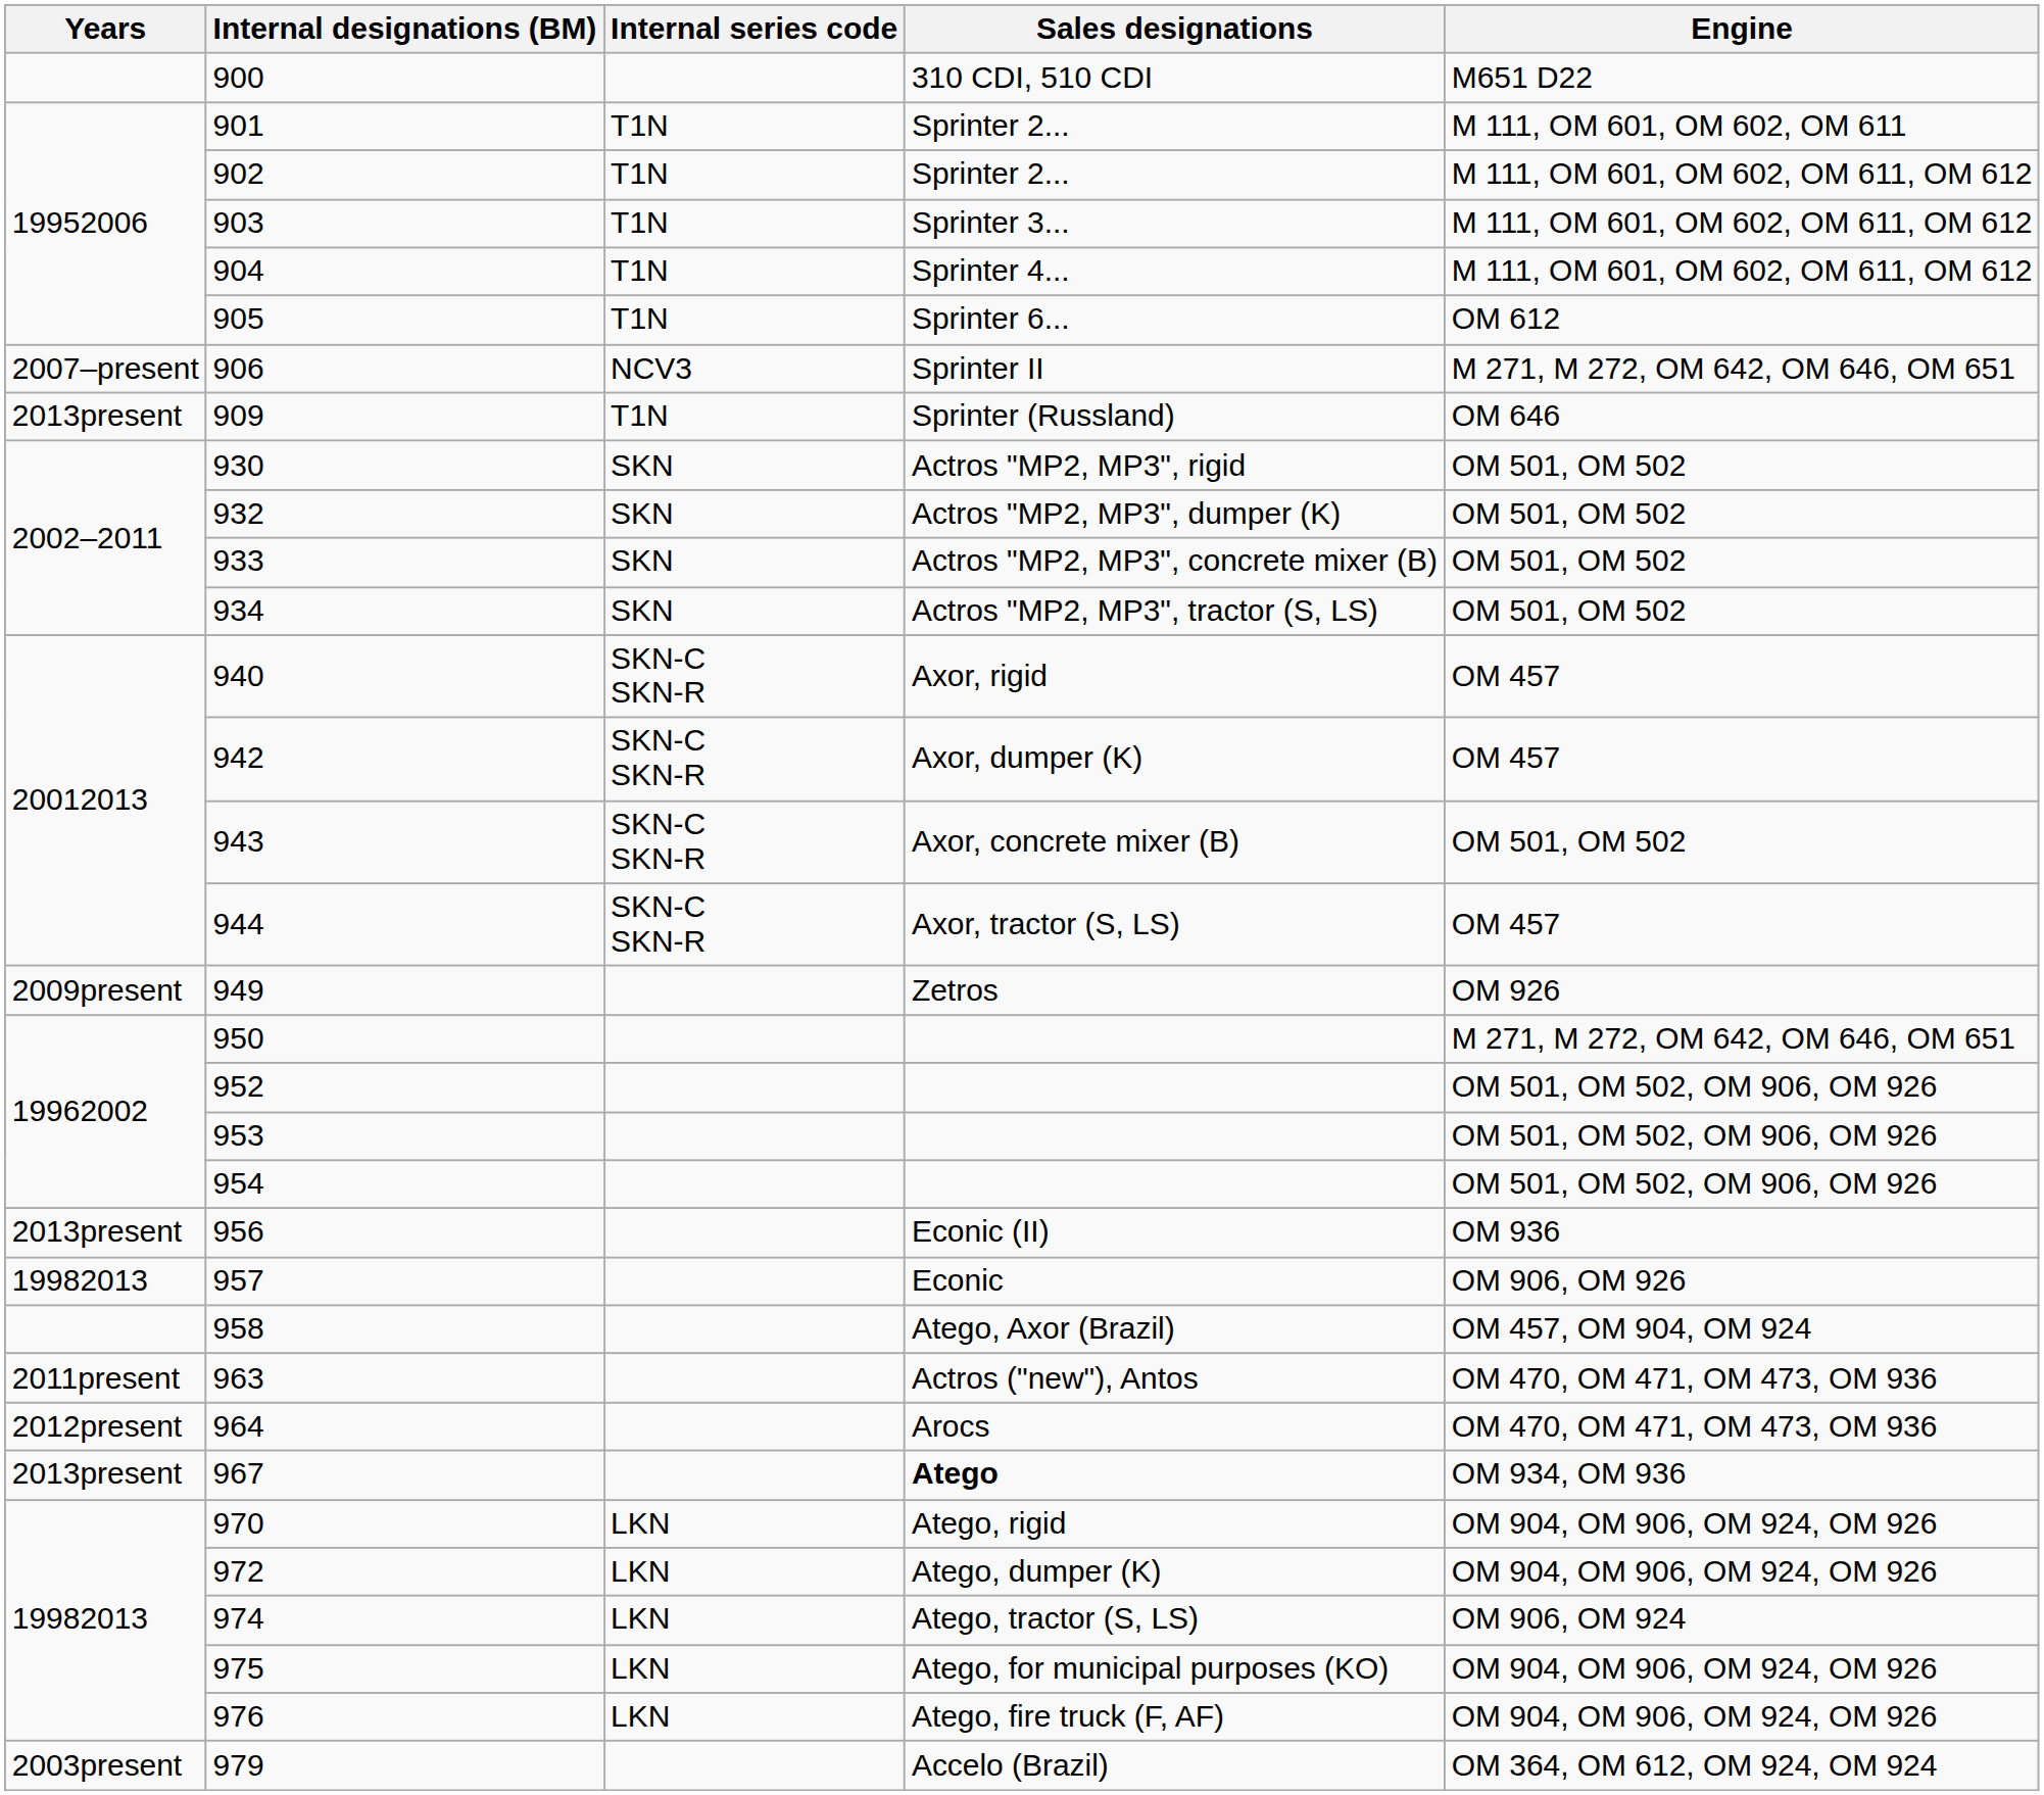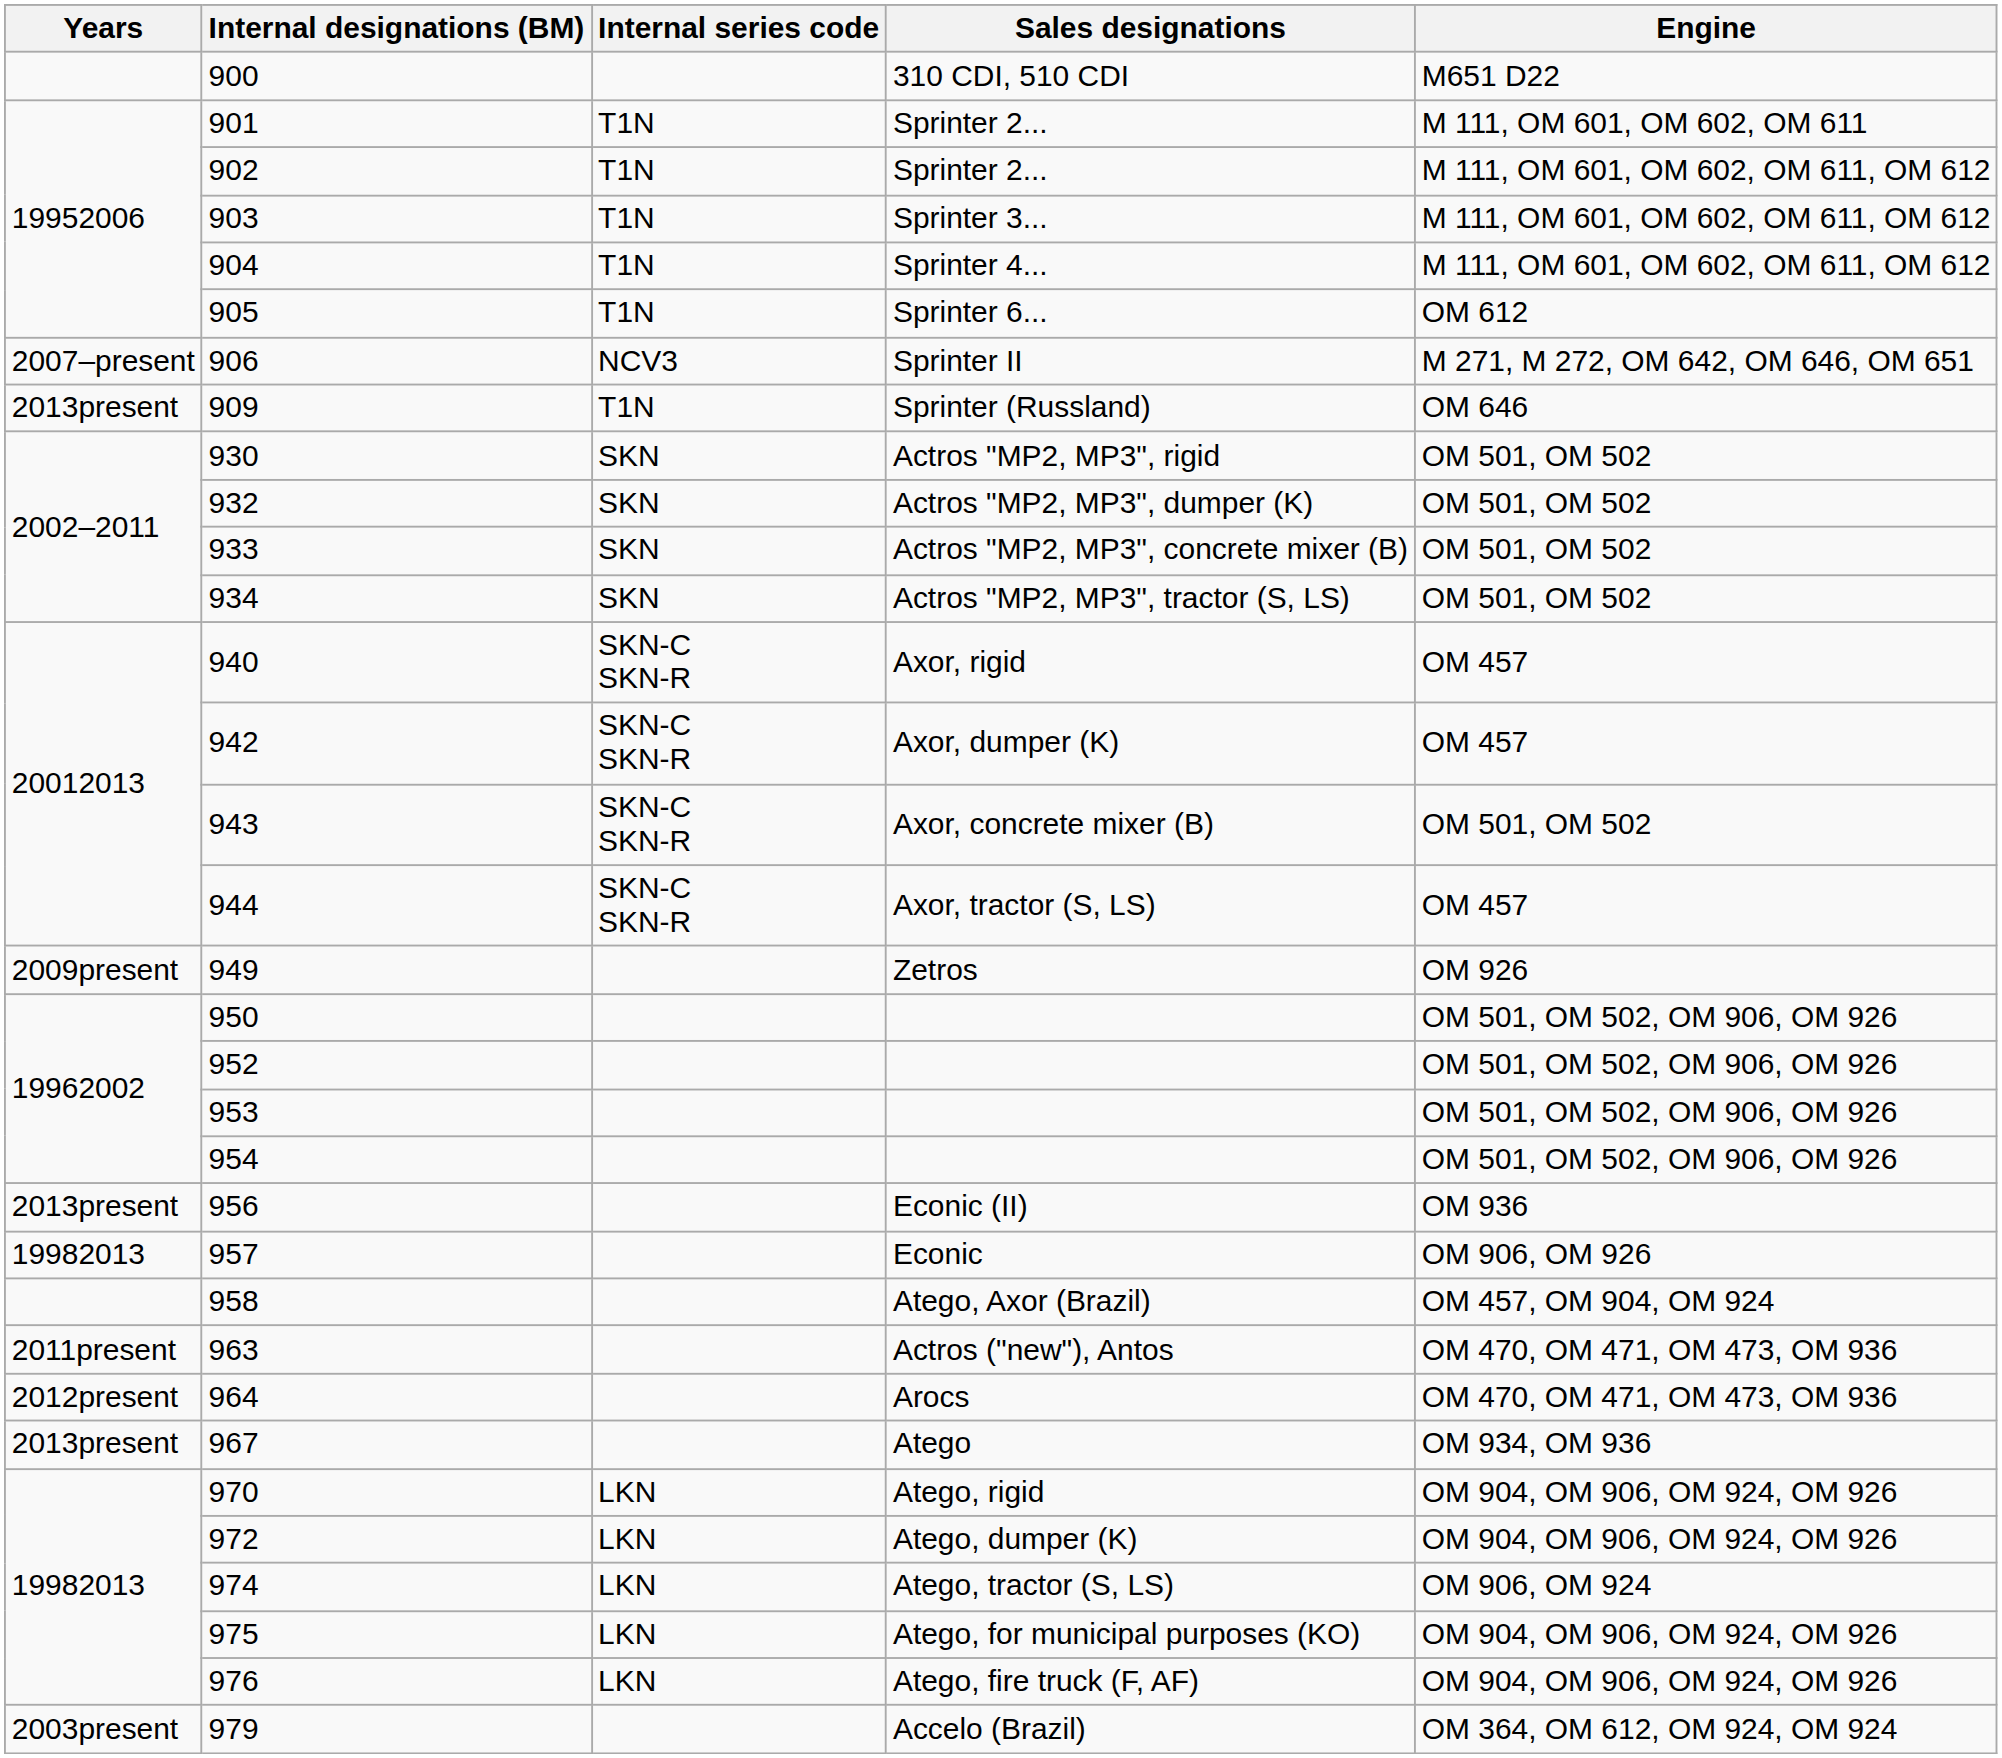 <table class="wikitable sortable" style="text-align: left;">
 <tr>
 <th>Years</th>
 <th>Internal designations (BM)</th>
 <th>Internal series code</th>
 <th>Sales designations</th>
 <th>Engine</th>
 </tr>
 <tr>
 <td></td>
 <td>900</td>
 <td></td>
 <td>310 CDI, 510 CDI</td>
 <td>M651 D22</td>
 </tr>
 <tr>
 <td rowspan="5">19952006</td>
 <td>901</td>
 <td>T1N</td>
 <td>Sprinter 2...</td>
 <td>M 111, OM 601, OM 602, OM 611</td>
 </tr>
 <tr>
 <td>902</td>
 <td>T1N</td>
 <td>Sprinter 2...</td>
 <td>M 111, OM 601, OM 602, OM 611, OM 612</td>
 </tr>
 <tr>
 <td>903</td>
 <td>T1N</td>
 <td>Sprinter 3...</td>
 <td>M 111, OM 601, OM 602, OM 611, OM 612</td>
 </tr>
 <tr>
 <td>904</td>
 <td>T1N</td>
 <td>Sprinter 4...</td>
 <td>M 111, OM 601, OM 602, OM 611, OM 612</td>
 </tr>
 <tr>
 <td>905</td>
 <td>T1N</td>
 <td>Sprinter 6...</td>
 <td>OM 612</td>
 </tr>
 <tr>
 <td>2007–present</td>
 <td>906</td>
 <td>NCV3</td>
 <td>Sprinter II</td>
 <td>M 271, M 272, OM 642, OM 646, OM 651</td>
 </tr>
 <tr>
 <td>2013present</td>
 <td>909</td>
 <td>T1N</td>
 <td>Sprinter (Russland)</td>
 <td>OM 646</td>
 </tr>
 <tr>
 <td rowspan="4">2002–2011</td>
 <td>930</td>
 <td>SKN</td>
 <td>Actros "MP2, MP3", rigid</td>
 <td>OM 501, OM 502</td>
 </tr>
 <tr>
 <td>932</td>
 <td>SKN</td>
 <td>Actros "MP2, MP3", dumper (K)</td>
 <td>OM 501, OM 502</td>
 </tr>
 <tr>
 <td>933</td>
 <td>SKN</td>
 <td>Actros "MP2, MP3", concrete mixer (B)</td>
 <td>OM 501, OM 502</td>
 </tr>
 <tr>
 <td>934</td>
 <td>SKN</td>
 <td>Actros "MP2, MP3", tractor (S, LS)</td>
 <td>OM 501, OM 502</td>
 </tr>
 <tr>
 <td rowspan="4">20012013</td>
 <td>940</td>
 <td>SKN-C<br>SKN-R</td>
 <td>Axor, rigid</td>
 <td>OM 457</td>
 </tr>
 <tr>
 <td>942</td>
 <td>SKN-C<br>SKN-R</td>
 <td>Axor, dumper (K)</td>
 <td>OM 457</td>
 </tr>
 <tr>
 <td>943</td>
 <td>SKN-C<br>SKN-R</td>
 <td>Axor, concrete mixer (B)</td>
 <td>OM 501, OM 502</td>
 </tr>
 <tr>
 <td>944</td>
 <td>SKN-C<br>SKN-R</td>
 <td>Axor, tractor (S, LS)</td>
 <td>OM 457</td>
 </tr>
 <tr>
 <td>2009present</td>
 <td>949</td>
 <td></td>
 <td>Zetros</td>
 <td>OM 926</td>
 </tr>
 <tr>
 <td rowspan="4">19962002</td>
 <td>950</td>
 <td></td>
 <td></td>
-<td>M 271, M 272, OM 642, OM 646, OM 651</td>
+<td>OM 501, OM 502, OM 906, OM 926</td>
 </tr>
 <tr>
 <td>952</td>
 <td></td>
 <td></td>
 <td>OM 501, OM 502, OM 906, OM 926</td>
 </tr>
 <tr>
 <td>953</td>
 <td></td>
 <td></td>
 <td>OM 501, OM 502, OM 906, OM 926</td>
 </tr>
 <tr>
 <td>954</td>
 <td></td>
 <td></td>
 <td>OM 501, OM 502, OM 906, OM 926</td>
 </tr>
 <tr>
 <td>2013present</td>
 <td>956</td>
 <td></td>
 <td>Econic (II)</td>
 <td>OM 936</td>
 </tr>
 <tr>
 <td>19982013</td>
 <td>957</td>
 <td></td>
 <td>Econic</td>
 <td>OM 906, OM 926</td>
 </tr>
 <tr>
 <td></td>
 <td>958</td>
 <td></td>
 <td>Atego, Axor (Brazil)</td>
 <td>OM 457, OM 904, OM 924</td>
 </tr>
 <tr>
 <td>2011present</td>
 <td>963</td>
 <td></td>
 <td>Actros ("new"), Antos</td>
 <td>OM 470, OM 471, OM 473, OM 936</td>
 </tr>
 <tr>
 <td>2012present</td>
 <td>964</td>
 <td></td>
 <td>Arocs</td>
 <td>OM 470, OM 471, OM 473, OM 936</td>
 </tr>
 <tr>
 <td>2013present</td>
 <td>967</td>
 <td></td>
-<td><strong>Atego</strong></td>
+<td>Atego</td>
 <td>OM 934, OM 936</td>
 </tr>
 <tr>
 <td rowspan="5">19982013</td>
 <td>970</td>
 <td>LKN</td>
 <td>Atego, rigid</td>
 <td>OM 904, OM 906, OM 924, OM 926</td>
 </tr>
 <tr>
 <td>972</td>
 <td>LKN</td>
 <td>Atego, dumper (K)</td>
 <td>OM 904, OM 906, OM 924, OM 926</td>
 </tr>
 <tr>
 <td>974</td>
 <td>LKN</td>
 <td>Atego, tractor (S, LS)</td>
 <td>OM 906, OM 924</td>
 </tr>
 <tr>
 <td>975</td>
 <td>LKN</td>
 <td>Atego, for municipal purposes (KO)</td>
 <td>OM 904, OM 906, OM 924, OM 926</td>
 </tr>
 <tr>
 <td>976</td>
 <td>LKN</td>
 <td>Atego, fire truck (F, AF)</td>
 <td>OM 904, OM 906, OM 924, OM 926</td>
 </tr>
 <tr>
 <td>2003present</td>
 <td>979</td>
 <td></td>
 <td>Accelo (Brazil)</td>
 <td>OM 364, OM 612, OM 924, OM 924</td>
 </tr>
 </table>
